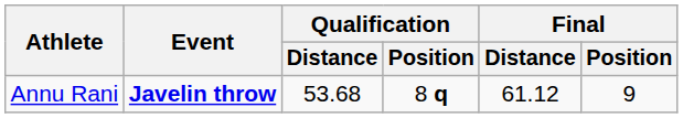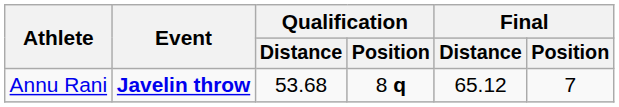 <table class=wikitable style="font-size:90%">
 <tr>
 <th rowspan="2">Athlete</th>
 <th rowspan="2">Event</th>
 <th colspan="2">Qualification</th>
 <th colspan="2">Final</th>
 </tr>
 <tr style="font-size:95%">
 <th>Distance</th>
 <th>Position</th>
 <th>Distance</th>
 <th>Position</th>
 </tr>
 <tr style=text-align:center>
 <td style=text-align:left><a href='#'>Annu Rani</a></td>
 <td style=text-align:left><strong><a href='#'>Javelin throw</a></strong></td>
 <td>53.68</td>
 <td>8 <strong>q</strong></td>
-<td>61.12</td>
-<td>9</td>
+<td>65.12</td>
+<td>7</td>
 </tr>
 </table>
